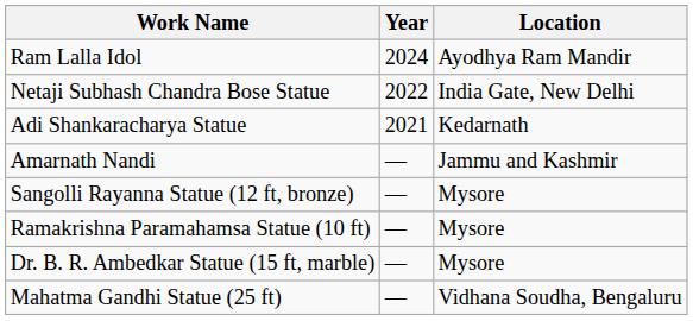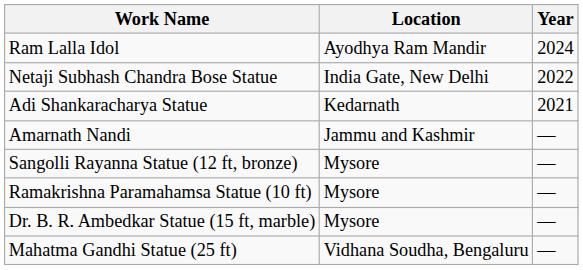 <table class="wikitable sortable">
 <tr>
 <th>Work Name</th>
+<th>Location</th>
 <th>Year</th>
-<th>Location</th>
 </tr>
 <tr>
 <td>Ram Lalla Idol</td>
+<td>Ayodhya Ram Mandir</td>
 <td>2024</td>
-<td>Ayodhya Ram Mandir</td>
 </tr>
 <tr>
 <td>Netaji Subhash Chandra Bose Statue</td>
+<td>India Gate, New Delhi</td>
 <td>2022</td>
-<td>India Gate, New Delhi</td>
 </tr>
 <tr>
 <td>Adi Shankaracharya Statue</td>
+<td>Kedarnath</td>
 <td>2021</td>
-<td>Kedarnath</td>
 </tr>
 <tr>
 <td>Amarnath Nandi</td>
+<td>Jammu and Kashmir</td>
 <td>—</td>
-<td>Jammu and Kashmir</td>
 </tr>
 <tr>
 <td>Sangolli Rayanna Statue (12 ft, bronze)</td>
+<td>Mysore</td>
 <td>—</td>
-<td>Mysore</td>
 </tr>
 <tr>
 <td>Ramakrishna Paramahamsa Statue (10 ft)</td>
+<td>Mysore</td>
 <td>—</td>
-<td>Mysore</td>
 </tr>
 <tr>
 <td>Dr. B. R. Ambedkar Statue (15 ft, marble)</td>
+<td>Mysore</td>
 <td>—</td>
-<td>Mysore</td>
 </tr>
 <tr>
 <td>Mahatma Gandhi Statue (25 ft)</td>
+<td>Vidhana Soudha, Bengaluru</td>
 <td>—</td>
-<td>Vidhana Soudha, Bengaluru</td>
 </tr>
 </table>
